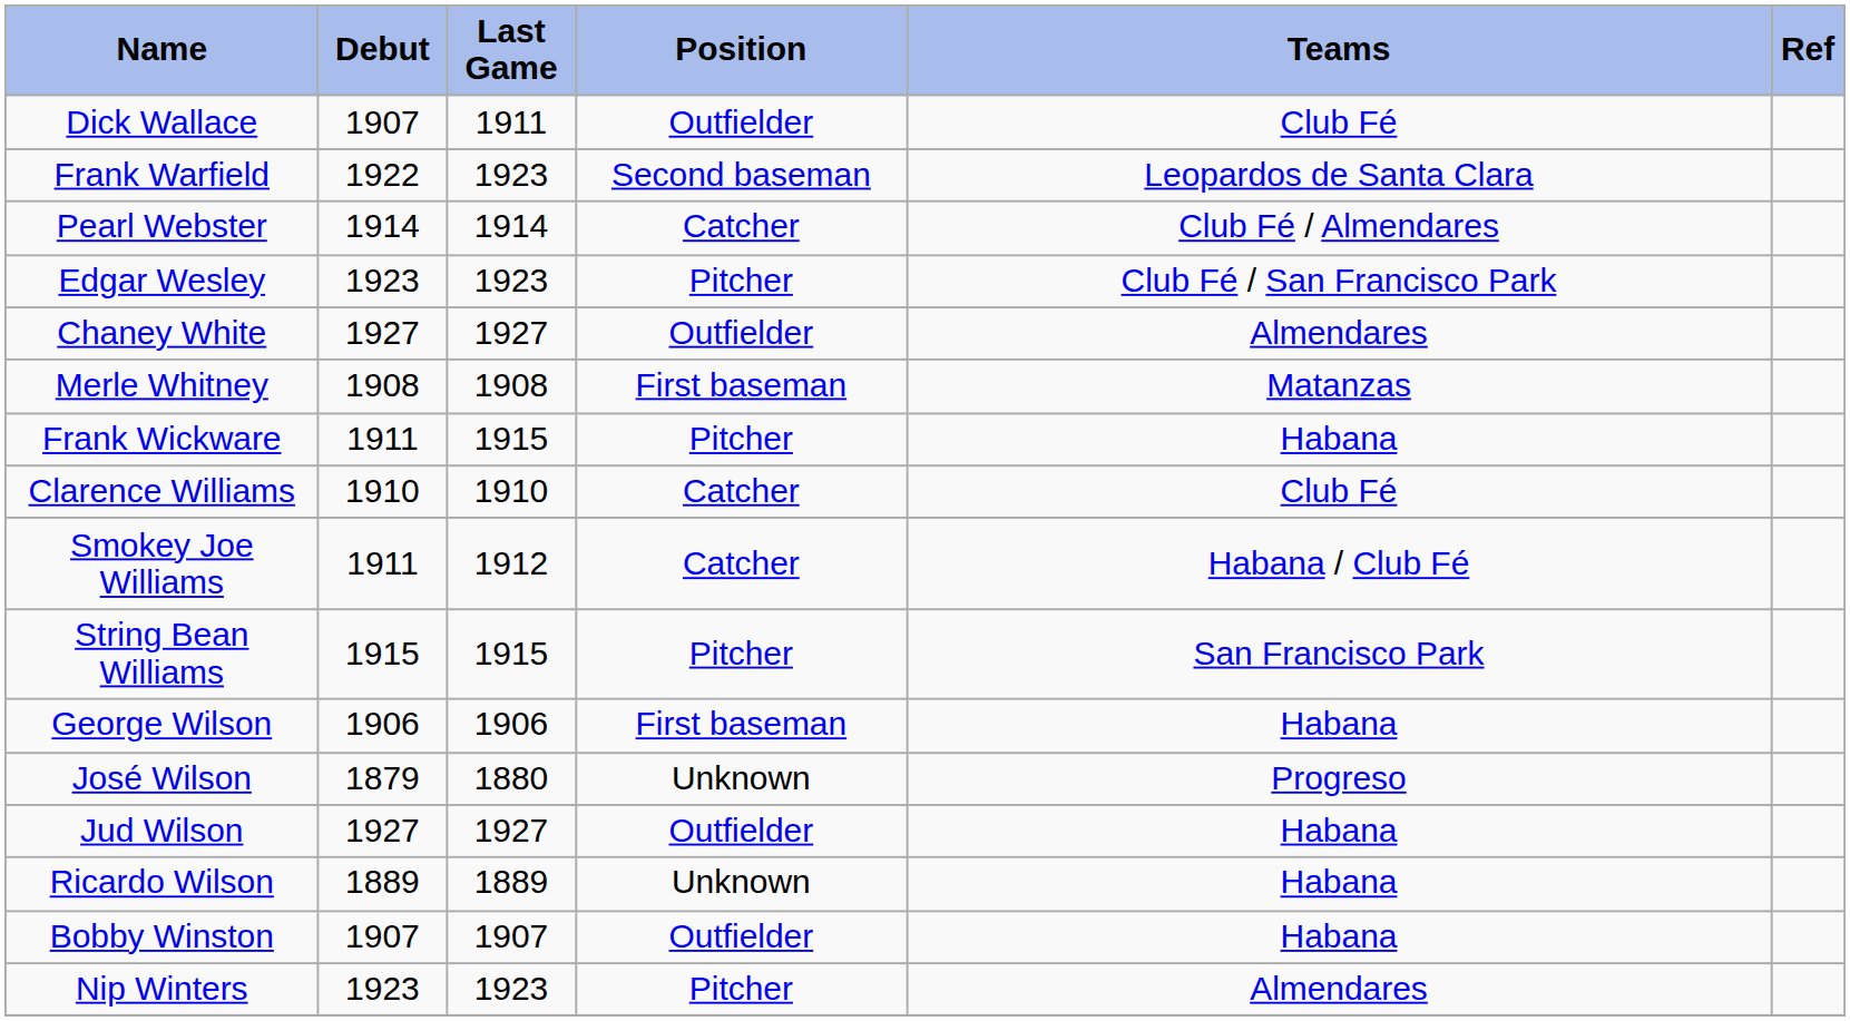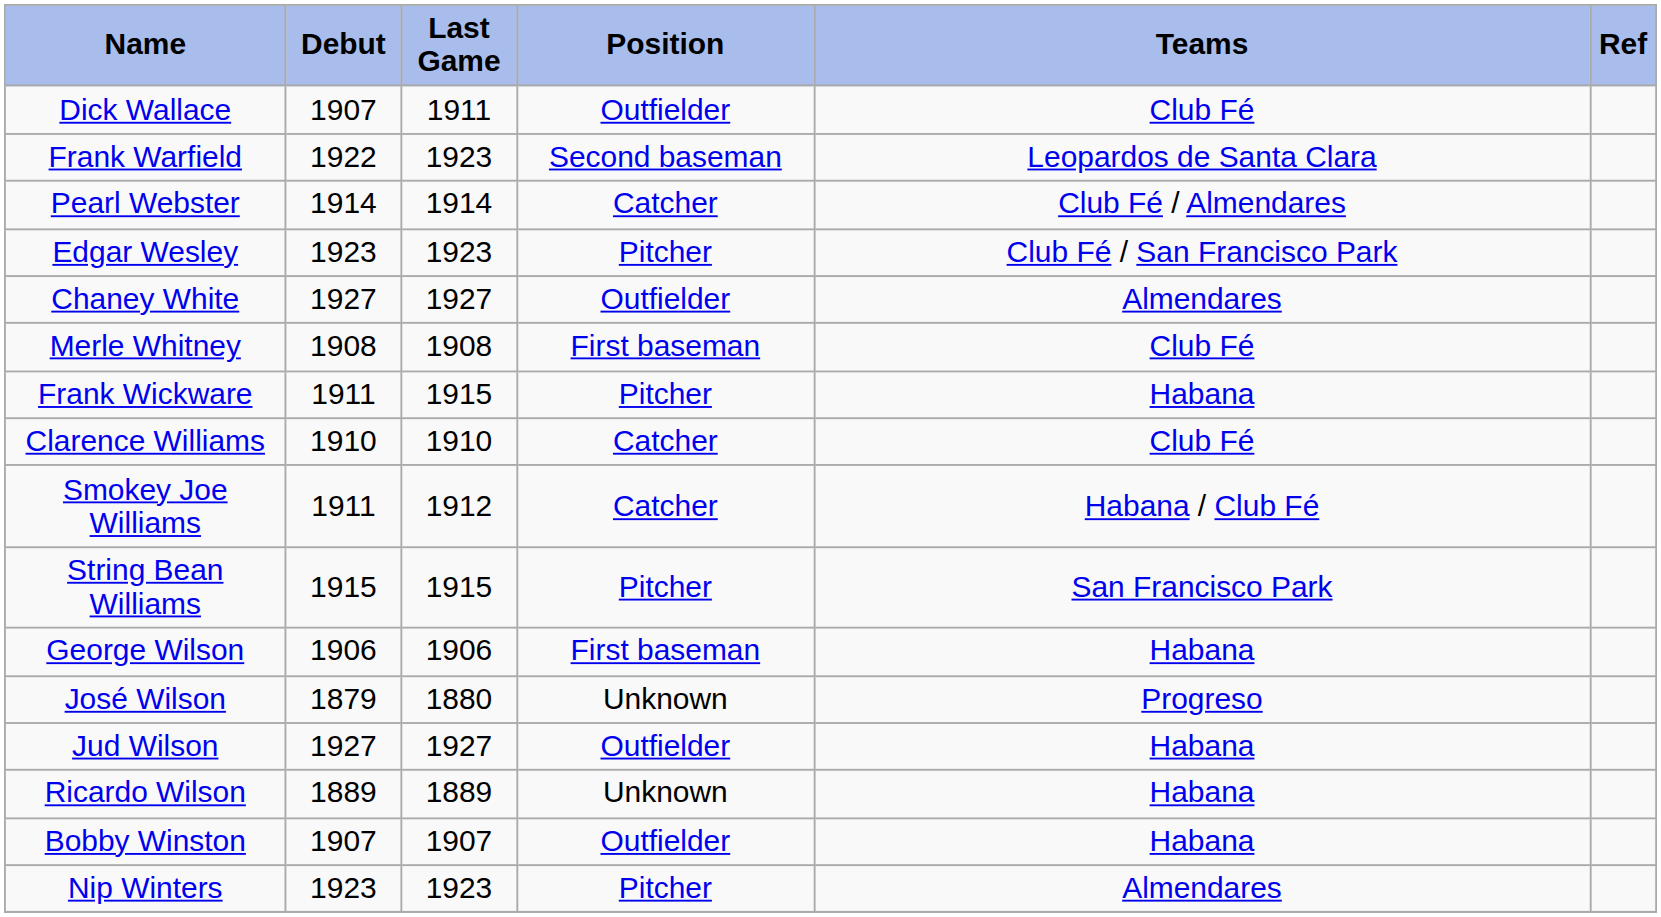 <table class="wikitable" style="width: 100%">
 <tr>
 <th style="background:#a8bdec; width:17%;">Name</th>
 <th style="width:7%; background:#a8bdec;">Debut</th>
 <th style="width:7%; background:#a8bdec;">Last Game</th>
 <th style="width:18%; background:#a8bdec;">Position</th>
 <th style="width:47%; background:#a8bdec;">Teams</th>
 <th style="width:4%; background:#a8bdec;">Ref</th>
 </tr>
 <tr align=center>
 <td><a href='#'>Dick Wallace</a></td>
 <td>1907</td>
 <td>1911</td>
 <td><a href='#'>Outfielder</a></td>
 <td><a href='#'>Club Fé</a></td>
 <td></td>
 </tr>
 <tr align=center>
 <td><a href='#'>Frank Warfield</a></td>
 <td>1922</td>
 <td>1923</td>
 <td><a href='#'>Second baseman</a></td>
 <td><a href='#'>Leopardos de Santa Clara</a></td>
 <td></td>
 </tr>
 <tr align=center>
 <td><a href='#'>Pearl Webster</a></td>
 <td>1914</td>
 <td>1914</td>
 <td><a href='#'>Catcher</a></td>
 <td><a href='#'>Club Fé</a> / <a href='#'>Almendares</a></td>
 <td></td>
 </tr>
 <tr align=center>
 <td><a href='#'>Edgar Wesley</a></td>
 <td>1923</td>
 <td>1923</td>
 <td><a href='#'>Pitcher</a></td>
 <td><a href='#'>Club Fé</a> / <a href='#'>San Francisco Park</a></td>
 <td></td>
 </tr>
 <tr align=center>
 <td><a href='#'>Chaney White</a></td>
 <td>1927</td>
 <td>1927</td>
 <td><a href='#'>Outfielder</a></td>
 <td><a href='#'>Almendares</a></td>
 <td></td>
 </tr>
 <tr align=center>
 <td><a href='#'>Merle Whitney</a></td>
 <td>1908</td>
 <td>1908</td>
 <td><a href='#'>First baseman</a></td>
-<td><a href='#'>Matanzas</a></td>
+<td><a href='#'>Club Fé</a></td>
 <td></td>
 </tr>
 <tr align=center>
 <td><a href='#'>Frank Wickware</a></td>
 <td>1911</td>
 <td>1915</td>
 <td><a href='#'>Pitcher</a></td>
 <td><a href='#'>Habana</a></td>
 <td></td>
 </tr>
 <tr align=center>
 <td><a href='#'>Clarence Williams</a></td>
 <td>1910</td>
 <td>1910</td>
 <td><a href='#'>Catcher</a></td>
 <td><a href='#'>Club Fé</a></td>
 <td></td>
 </tr>
 <tr align=center>
 <td><a href='#'>Smokey Joe Williams</a></td>
 <td>1911</td>
 <td>1912</td>
 <td><a href='#'>Catcher</a></td>
 <td><a href='#'>Habana</a> / <a href='#'>Club Fé</a></td>
 <td></td>
 </tr>
 <tr align=center>
 <td><a href='#'>String Bean Williams</a></td>
 <td>1915</td>
 <td>1915</td>
 <td><a href='#'>Pitcher</a></td>
 <td><a href='#'>San Francisco Park</a></td>
 <td></td>
 </tr>
 <tr align=center>
 <td><a href='#'>George Wilson</a></td>
 <td>1906</td>
 <td>1906</td>
 <td><a href='#'>First baseman</a></td>
 <td><a href='#'>Habana</a></td>
 <td></td>
 </tr>
 <tr align=center>
 <td><a href='#'>José Wilson</a></td>
 <td>1879</td>
 <td>1880</td>
 <td>Unknown</td>
 <td><a href='#'>Progreso</a></td>
 <td></td>
 </tr>
 <tr align=center>
 <td><a href='#'>Jud Wilson</a></td>
 <td>1927</td>
 <td>1927</td>
 <td><a href='#'>Outfielder</a></td>
 <td><a href='#'>Habana</a></td>
 <td></td>
 </tr>
 <tr align=center>
 <td><a href='#'>Ricardo Wilson</a></td>
 <td>1889</td>
 <td>1889</td>
 <td>Unknown</td>
 <td><a href='#'>Habana</a></td>
 <td></td>
 </tr>
 <tr align=center>
 <td><a href='#'>Bobby Winston</a></td>
 <td>1907</td>
 <td>1907</td>
 <td><a href='#'>Outfielder</a></td>
 <td><a href='#'>Habana</a></td>
 <td></td>
 </tr>
 <tr align=center>
 <td><a href='#'>Nip Winters</a></td>
 <td>1923</td>
 <td>1923</td>
 <td><a href='#'>Pitcher</a></td>
 <td><a href='#'>Almendares</a></td>
 <td></td>
 </tr>
 <tr align=center>
 </tr>
 </table>
